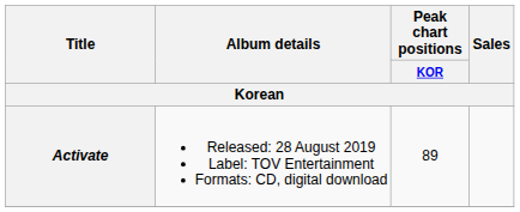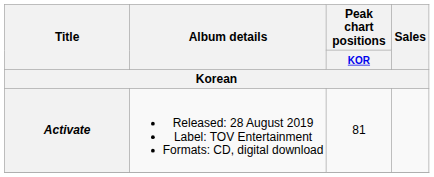 <table class="wikitable plainrowheaders" style="text-align:center;">
 <tr>
 <th scope="col" rowspan="2" style="width:10em;">Title</th>
 <th scope="col" rowspan="2">Album details</th>
 <th scope="col" colspan="1" style="width:5em;">Peak chart positions</th>
 <th scope="col" rowspan="2">Sales</th>
 </tr>
 <tr>
 <th><small><a href='#'>KOR</a></small><br></th>
 </tr>
 <tr>
 <th colspan="4">Korean</th>
 </tr>
 <tr>
 <th scope="row"><em>Activate</em></th>
 <td><br><ul><li>Released: 28 August 2019</li><li>Label: TOV Entertainment</li><li>Formats: CD, digital download</li></ul></td>
-<td>89</td>
+<td>81</td>
 <td></td>
 </tr>
 <tr>
 </tr>
 </table>
